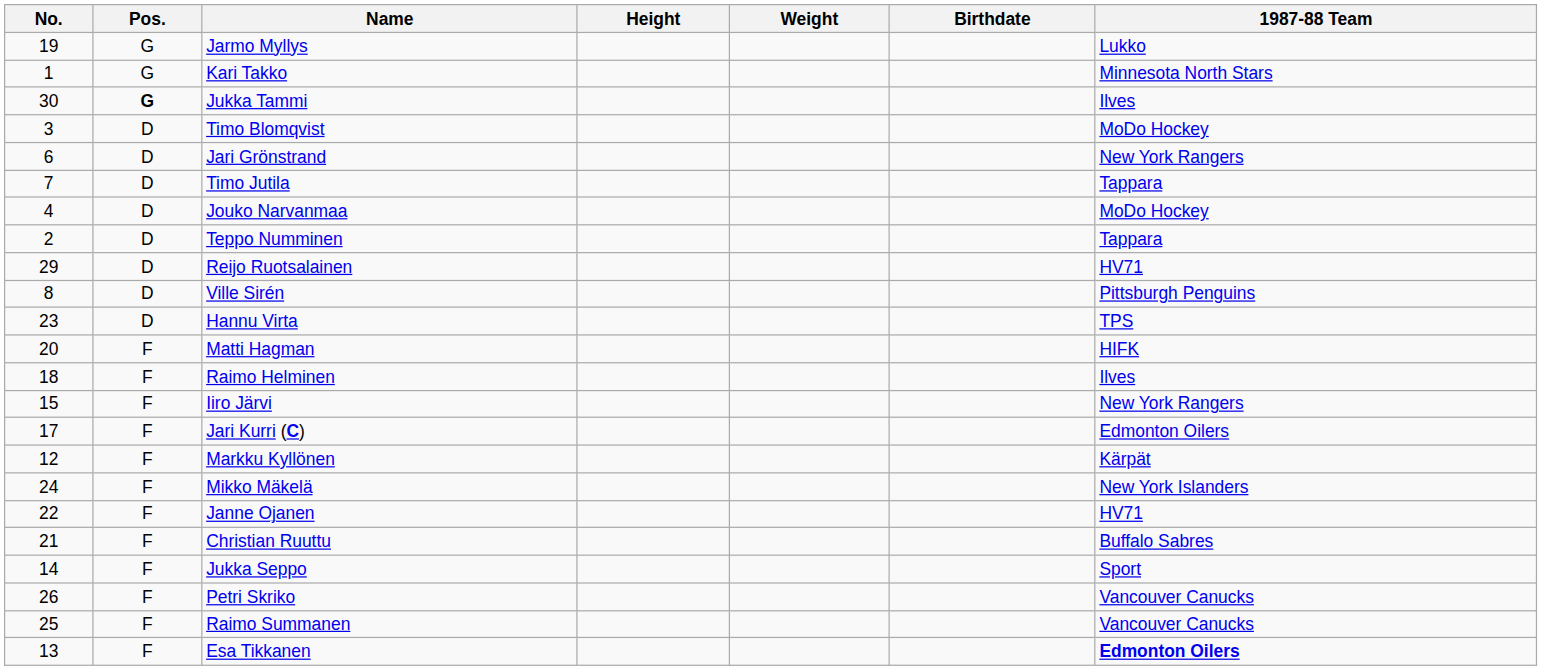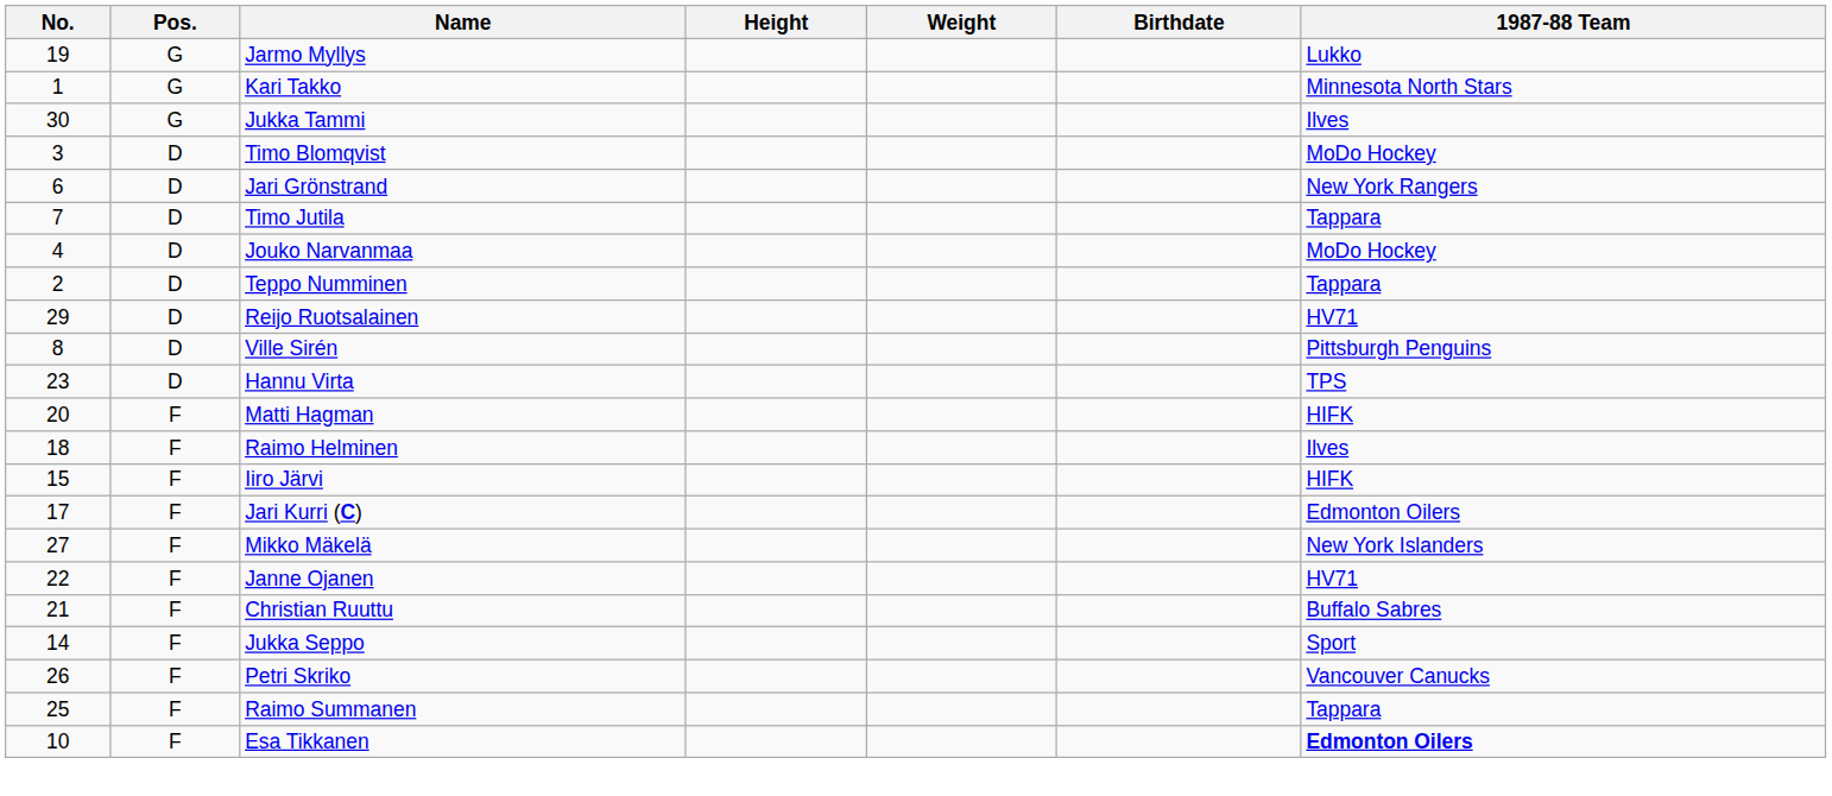 <table class="wikitable sortable" width="80%" style="font-size: 90%; text-align: center;">
 <tr>
 <th>No.</th>
 <th>Pos.</th>
 <th>Name</th>
 <th>Height</th>
 <th>Weight</th>
 <th>Birthdate</th>
 <th>1987-88 Team</th>
 </tr>
 <tr>
 <td>19</td>
 <td>G</td>
 <td style="text-align:left;"><a href='#'>Jarmo Myllys</a></td>
 <td></td>
 <td></td>
 <td style="text-align:right;"></td>
 <td style="text-align:left;"> <a href='#'>Lukko</a></td>
 </tr>
 <tr>
 <td>1</td>
 <td>G</td>
 <td style="text-align:left;"><a href='#'>Kari Takko</a></td>
 <td></td>
 <td></td>
 <td style="text-align:right;"></td>
 <td style="text-align:left;"> <a href='#'>Minnesota North Stars</a></td>
 </tr>
 <tr>
 <td>30</td>
-<td><strong>G</strong></td>
+<td>G</td>
 <td style="text-align:left;"><a href='#'>Jukka Tammi</a></td>
 <td></td>
 <td></td>
 <td style="text-align:right;"></td>
 <td style="text-align:left;"> <a href='#'>Ilves</a></td>
 </tr>
 <tr>
 <td>3</td>
 <td>D</td>
 <td style="text-align:left;"><a href='#'>Timo Blomqvist</a></td>
 <td></td>
 <td></td>
 <td style="text-align:right;"></td>
 <td style="text-align:left;"> <a href='#'>MoDo Hockey</a></td>
 </tr>
 <tr>
 <td>6</td>
 <td>D</td>
 <td style="text-align:left;"><a href='#'>Jari Grönstrand</a></td>
 <td></td>
 <td></td>
 <td style="text-align:right;"></td>
 <td style="text-align:left;"> <a href='#'>New York Rangers</a></td>
 </tr>
 <tr>
 <td>7</td>
 <td>D</td>
 <td style="text-align:left;"><a href='#'>Timo Jutila</a></td>
 <td></td>
 <td></td>
 <td style="text-align:right;"></td>
 <td style="text-align:left;"> <a href='#'>Tappara</a></td>
 </tr>
 <tr>
 <td>4</td>
 <td>D</td>
 <td style="text-align:left;"><a href='#'>Jouko Narvanmaa</a></td>
 <td></td>
 <td></td>
 <td style="text-align:right;"></td>
 <td style="text-align:left;"> <a href='#'>MoDo Hockey</a></td>
 </tr>
 <tr>
 <td>2</td>
 <td>D</td>
 <td style="text-align:left;"><a href='#'>Teppo Numminen</a></td>
 <td></td>
 <td></td>
 <td style="text-align:right;"></td>
 <td style="text-align:left;"> <a href='#'>Tappara</a></td>
 </tr>
 <tr>
 <td>29</td>
 <td>D</td>
 <td style="text-align:left;"><a href='#'>Reijo Ruotsalainen</a></td>
 <td></td>
 <td></td>
 <td style="text-align:right;"></td>
 <td style="text-align:left;"> <a href='#'>HV71</a></td>
 </tr>
 <tr>
 <td>8</td>
 <td>D</td>
 <td style="text-align:left;"><a href='#'>Ville Sirén</a></td>
 <td></td>
 <td></td>
 <td style="text-align:right;"></td>
 <td style="text-align:left;"> <a href='#'>Pittsburgh Penguins</a></td>
 </tr>
 <tr>
 <td>23</td>
 <td>D</td>
 <td style="text-align:left;"><a href='#'>Hannu Virta</a></td>
 <td></td>
 <td></td>
 <td style="text-align:right;"></td>
 <td style="text-align:left;"> <a href='#'>TPS</a></td>
 </tr>
 <tr>
 <td>20</td>
 <td>F</td>
 <td style="text-align:left;"><a href='#'>Matti Hagman</a></td>
 <td></td>
 <td></td>
 <td style="text-align:right;"></td>
 <td style="text-align:left;"> <a href='#'>HIFK</a></td>
 </tr>
 <tr>
 <td>18</td>
 <td>F</td>
 <td style="text-align:left;"><a href='#'>Raimo Helminen</a></td>
 <td></td>
 <td></td>
 <td style="text-align:right;"></td>
 <td style="text-align:left;"> <a href='#'>Ilves</a></td>
 </tr>
 <tr>
 <td>15</td>
 <td>F</td>
 <td style="text-align:left;"><a href='#'>Iiro Järvi</a></td>
 <td></td>
 <td></td>
 <td style="text-align:right;"></td>
-<td style="text-align:left;"> <a href='#'>New York Rangers</a></td>
+<td style="text-align:left;"> <a href='#'>HIFK</a></td>
 </tr>
 <tr>
 <td>17</td>
 <td>F</td>
 <td style="text-align:left;"><a href='#'>Jari Kurri</a> (<strong><a href='#'>C</a></strong>)</td>
 <td></td>
 <td></td>
 <td style="text-align:right;"></td>
 <td style="text-align:left;"> <a href='#'>Edmonton Oilers</a></td>
 </tr>
 <tr>
-<td>12</td>
-<td>F</td>
-<td style="text-align:left;"><a href='#'>Markku Kyllönen</a></td>
-<td></td>
-<td></td>
-<td style="text-align:right;"></td>
-<td style="text-align:left;"> <a href='#'>Kärpät</a></td>
-</tr>
-<tr>
-<td>24</td>
+<td>27</td>
 <td>F</td>
 <td style="text-align:left;"><a href='#'>Mikko Mäkelä</a></td>
 <td></td>
 <td></td>
 <td style="text-align:right;"></td>
 <td style="text-align:left;"> <a href='#'>New York Islanders</a></td>
 </tr>
 <tr>
 <td>22</td>
 <td>F</td>
 <td style="text-align:left;"><a href='#'>Janne Ojanen</a></td>
 <td></td>
 <td></td>
 <td style="text-align:right;"></td>
 <td style="text-align:left;"> <a href='#'>HV71</a></td>
 </tr>
 <tr>
 <td>21</td>
 <td>F</td>
 <td style="text-align:left;"><a href='#'>Christian Ruuttu</a></td>
 <td></td>
 <td></td>
 <td style="text-align:right;"></td>
 <td style="text-align:left;"> <a href='#'>Buffalo Sabres</a></td>
 </tr>
 <tr>
 <td>14</td>
 <td>F</td>
 <td style="text-align:left;"><a href='#'>Jukka Seppo</a></td>
 <td></td>
 <td></td>
 <td style="text-align:right;"></td>
 <td style="text-align:left;"> <a href='#'>Sport</a></td>
 </tr>
 <tr>
 <td>26</td>
 <td>F</td>
 <td style="text-align:left;"><a href='#'>Petri Skriko</a></td>
 <td></td>
 <td></td>
 <td style="text-align:right;"></td>
 <td style="text-align:left;"> <a href='#'>Vancouver Canucks</a></td>
 </tr>
 <tr>
 <td>25</td>
 <td>F</td>
 <td style="text-align:left;"><a href='#'>Raimo Summanen</a></td>
 <td></td>
 <td></td>
 <td style="text-align:right;"></td>
-<td style="text-align:left;"> <a href='#'>Vancouver Canucks</a></td>
+<td style="text-align:left;"> <a href='#'>Tappara</a></td>
 </tr>
 <tr>
-<td>13</td>
+<td>10</td>
 <td>F</td>
 <td style="text-align:left;"><a href='#'>Esa Tikkanen</a></td>
 <td></td>
 <td></td>
 <td style="text-align:right;"></td>
 <td style="text-align:left;"><strong> <a href='#'>Edmonton Oilers</a></strong></td>
 </tr>
 </table>
